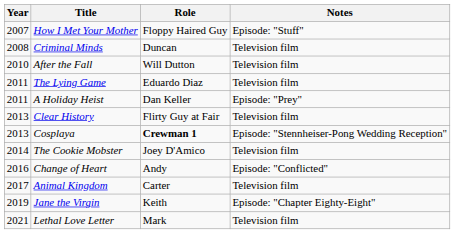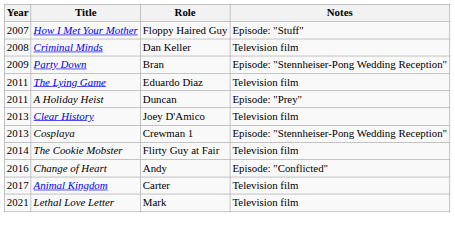 <table class="wikitable sortable">
 <tr>
 <th>Year</th>
 <th>Title</th>
 <th>Role</th>
 <th class="unsortable">Notes</th>
 </tr>
 <tr>
 <td>2007</td>
 <td><em><a href='#'>How I Met Your Mother</a></em></td>
 <td>Floppy Haired Guy</td>
 <td>Episode: "Stuff"</td>
 </tr>
 <tr>
 <td>2008</td>
 <td><em><a href='#'>Criminal Minds</a></em></td>
-<td>Duncan</td>
+<td>Dan Keller</td>
 <td>Television film</td>
 </tr>
 <tr>
-<td>2010</td>
-<td><em>After the Fall</em></td>
-<td>Will Dutton</td>
-<td>Television film</td>
+<td>2009</td>
+<td><em><a href='#'>Party Down</a></em></td>
+<td>Bran</td>
+<td>Episode: "Stennheiser-Pong Wedding Reception"</td>
 </tr>
 <tr>
 <td>2011</td>
 <td><em><a href='#'>The Lying Game</a></em></td>
 <td>Eduardo Diaz</td>
 <td>Television film</td>
 </tr>
 <tr>
 <td>2011</td>
 <td><em>A Holiday Heist</em></td>
-<td>Dan Keller</td>
+<td>Duncan</td>
 <td>Episode: "Prey"</td>
 </tr>
 <tr>
 <td>2013</td>
 <td><em><a href='#'>Clear History</a></em></td>
-<td>Flirty Guy at Fair</td>
+<td>Joey D'Amico</td>
 <td>Television film</td>
 </tr>
 <tr>
 <td>2013</td>
 <td><em>Cosplaya</em></td>
-<td><strong>Crewman 1</strong></td>
+<td>Crewman 1</td>
 <td>Episode: "Stennheiser-Pong Wedding Reception"</td>
 </tr>
 <tr>
 <td>2014</td>
 <td><em>The Cookie Mobster</em></td>
-<td>Joey D'Amico</td>
+<td>Flirty Guy at Fair</td>
 <td>Television film</td>
 </tr>
 <tr>
 <td>2016</td>
 <td><em>Change of Heart</em></td>
 <td>Andy</td>
 <td>Episode: "Conflicted"</td>
 </tr>
 <tr>
 <td>2017</td>
 <td><em><a href='#'>Animal Kingdom</a></em></td>
 <td>Carter</td>
 <td>Television film</td>
 </tr>
 <tr>
-<td>2019</td>
-<td><em><a href='#'>Jane the Virgin</a></em></td>
-<td>Keith</td>
-<td>Episode: "Chapter Eighty-Eight"</td>
-</tr>
-<tr>
 <td>2021</td>
 <td><em>Lethal Love Letter</em></td>
 <td>Mark</td>
 <td>Television film</td>
 </tr>
 </table>
